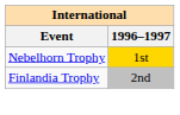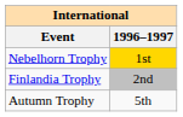 <table class="wikitable" style="text-align:center">
 <tr>
 <th style="background-color: #ffdead; " colspan=2 align=center><strong>International</strong></th>
 </tr>
 <tr>
 <th>Event</th>
 <th>1996–1997</th>
 </tr>
 <tr>
 <td align=left><a href='#'>Nebelhorn Trophy</a></td>
 <td bgcolor=gold>1st</td>
 </tr>
 <tr>
 <td align=left><a href='#'>Finlandia Trophy</a></td>
 <td bgcolor=silver>2nd</td>
 </tr>
+<tr>
+<td align=left>Autumn Trophy</td>
+<td>5th</td>
+</tr>
 </table>
